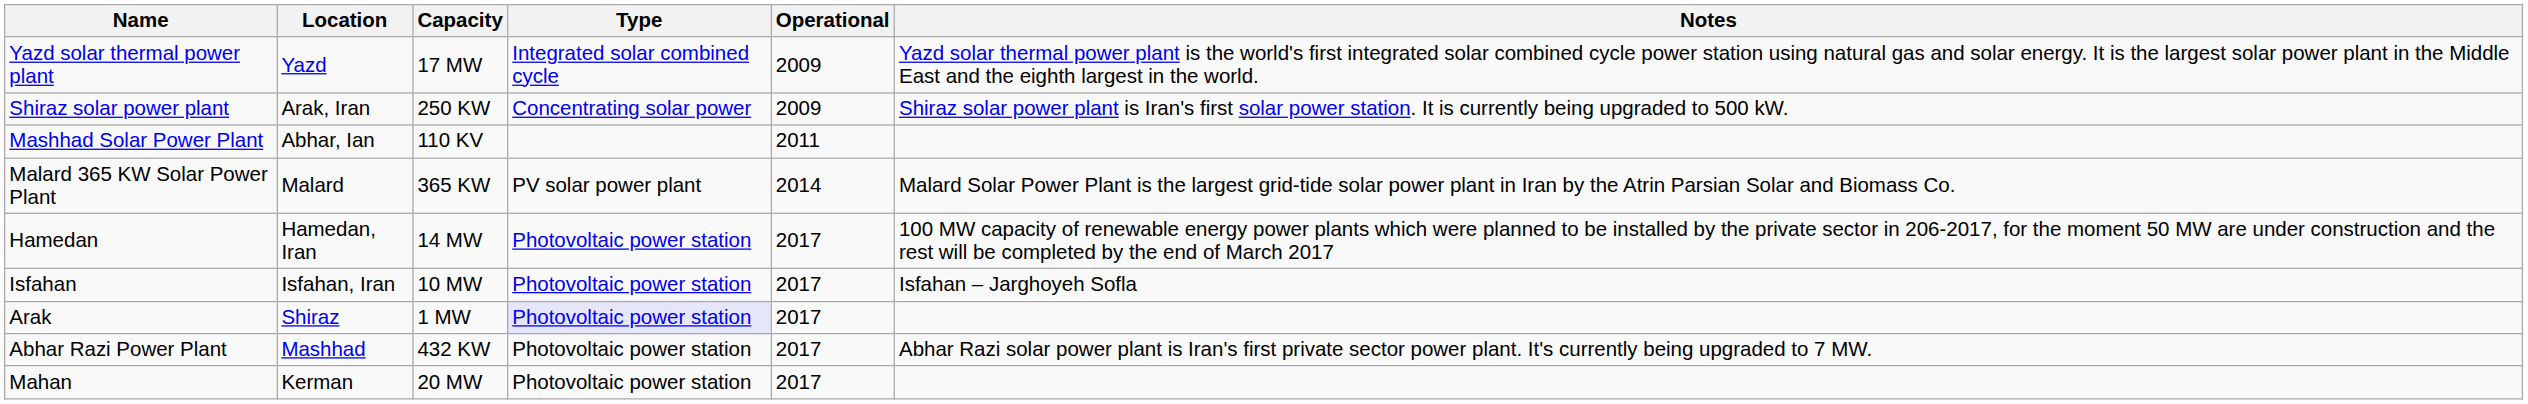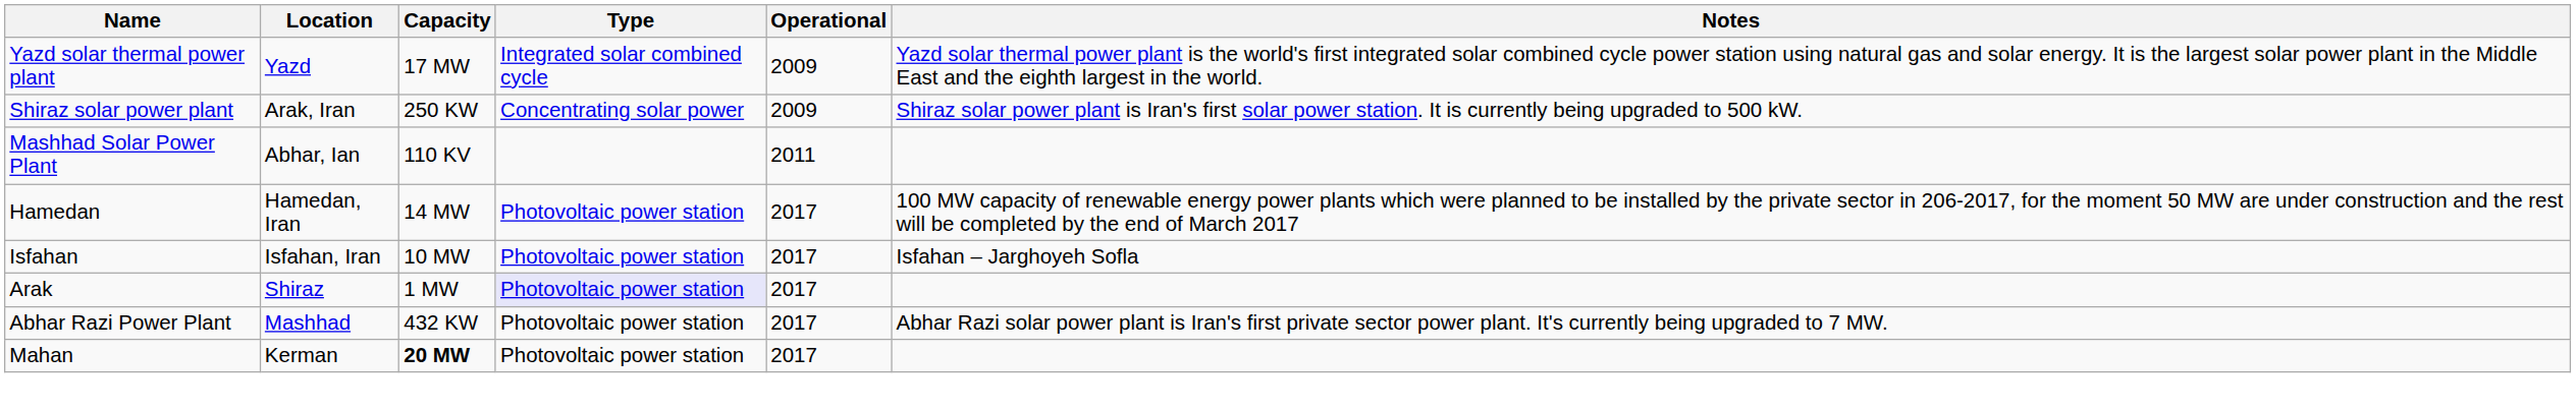 <table class="wikitable sortable">
 <tr>
 <th>Name</th>
 <th>Location</th>
 <th>Capacity</th>
 <th>Type</th>
 <th>Operational</th>
 <th>Notes</th>
 </tr>
 <tr>
 <td><a href='#'>Yazd solar thermal power plant</a></td>
 <td><a href='#'>Yazd</a></td>
 <td>17 MW</td>
 <td><a href='#'>Integrated solar combined cycle</a></td>
 <td>2009</td>
 <td><a href='#'>Yazd solar thermal power plant</a> is the world's first integrated solar combined cycle power station using natural gas and solar energy. It is the largest solar power plant in the Middle East and the eighth largest in the world.</td>
 </tr>
 <tr>
 <td><a href='#'>Shiraz solar power plant</a></td>
 <td>Arak, Iran</td>
 <td>250 KW</td>
 <td><a href='#'>Concentrating solar power</a></td>
 <td>2009</td>
 <td><a href='#'>Shiraz solar power plant</a> is Iran's first <a href='#'>solar power station</a>. It is currently being upgraded to 500 kW.</td>
 </tr>
 <tr>
 <td><a href='#'>Mashhad Solar Power Plant</a></td>
 <td>Abhar, Ian</td>
 <td>110 KV</td>
 <td></td>
 <td>2011</td>
 <td></td>
-</tr>
-<tr>
-<td>Malard 365 KW Solar Power Plant</td>
-<td>Malard</td>
-<td>365 KW</td>
-<td>PV solar power plant</td>
-<td>2014</td>
-<td>Malard Solar Power Plant is the largest grid-tide solar power plant in Iran by the Atrin Parsian Solar and Biomass Co.</td>
 </tr>
 <tr>
 <td>Hamedan</td>
 <td>Hamedan, Iran</td>
 <td>14 MW</td>
 <td><a href='#'>Photovoltaic power station</a></td>
 <td>2017</td>
 <td>100 MW capacity of renewable energy power plants which were planned to be installed by the private sector in 206-2017, for the moment 50 MW are under construction and the rest will be completed by the end of March 2017</td>
 </tr>
 <tr>
 <td>Isfahan</td>
 <td>Isfahan, Iran</td>
 <td>10 MW</td>
 <td><a href='#'>Photovoltaic power station</a></td>
 <td>2017</td>
 <td>Isfahan – Jarghoyeh Sofla</td>
 </tr>
 <tr>
 <td>Arak</td>
 <td><a href='#'>Shiraz</a></td>
 <td>1 MW</td>
 <td style="background: lavender;"><a href='#'>Photovoltaic power station</a></td>
 <td>2017</td>
 <td></td>
 </tr>
 <tr>
 <td>Abhar Razi Power Plant</td>
 <td><a href='#'>Mashhad</a></td>
 <td>432 KW</td>
 <td>Photovoltaic power station</td>
 <td>2017</td>
 <td>Abhar Razi solar power plant is Iran's first private sector power plant. It's currently being upgraded to 7 MW.</td>
 </tr>
 <tr>
 <td>Mahan</td>
 <td>Kerman</td>
-<td>20 MW</td>
+<td><strong>20 MW</strong></td>
 <td>Photovoltaic power station</td>
 <td>2017</td>
 <td></td>
 </tr>
 </table>
